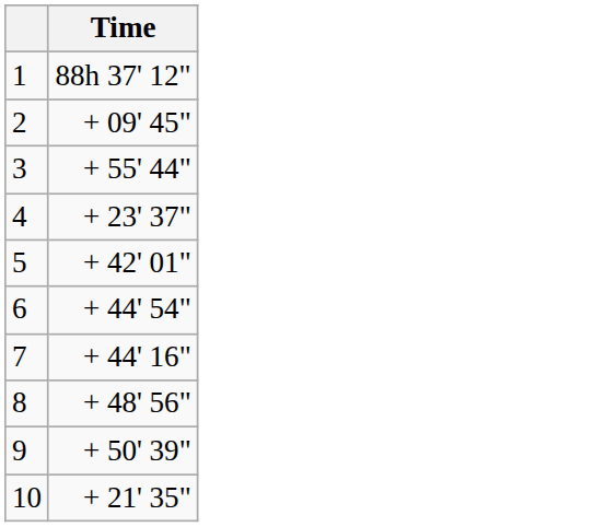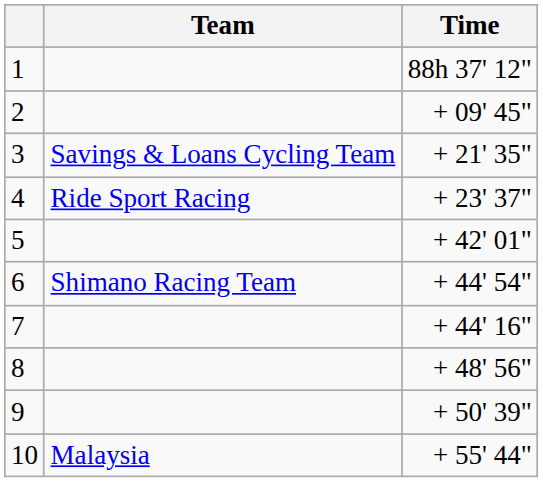 <table class=wikitable>
 <tr>
 <th></th>
+<th>Team</th>
 <th>Time</th>
 </tr>
 <tr>
 <td>1</td>
+<td></td>
 <td align=right>88h 37' 12"</td>
 </tr>
 <tr>
 <td>2</td>
+<td></td>
 <td align=right>+ 09' 45"</td>
 </tr>
 <tr>
 <td>3</td>
-<td align=right>+ 55' 44"</td>
+<td><a href='#'>Savings & Loans Cycling Team</a></td>
+<td align=right>+ 21' 35"</td>
 </tr>
 <tr>
 <td>4</td>
+<td><a href='#'>Ride Sport Racing</a></td>
 <td align=right>+ 23' 37"</td>
 </tr>
 <tr>
 <td>5</td>
+<td></td>
 <td align=right>+ 42' 01"</td>
 </tr>
 <tr>
 <td>6</td>
+<td><a href='#'>Shimano Racing Team</a></td>
 <td align=right>+ 44' 54"</td>
 </tr>
 <tr>
 <td>7</td>
+<td></td>
 <td align=right>+ 44' 16"</td>
 </tr>
 <tr>
 <td>8</td>
+<td></td>
 <td align=right>+ 48' 56"</td>
 </tr>
 <tr>
 <td>9</td>
+<td></td>
 <td align=right>+ 50' 39"</td>
 </tr>
 <tr>
 <td>10</td>
-<td align=right>+ 21' 35"</td>
+<td><a href='#'>Malaysia</a></td>
+<td align=right>+ 55' 44"</td>
 </tr>
 </table>
